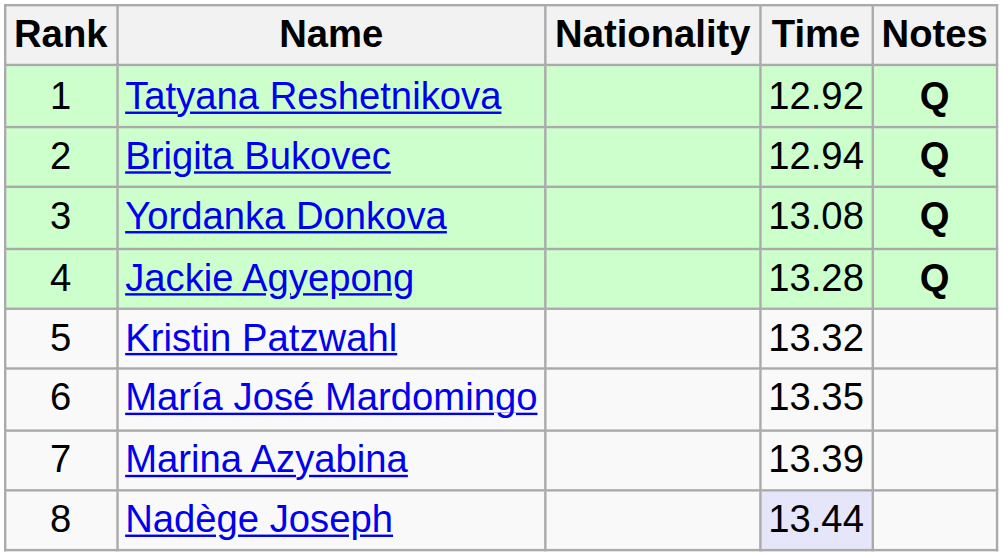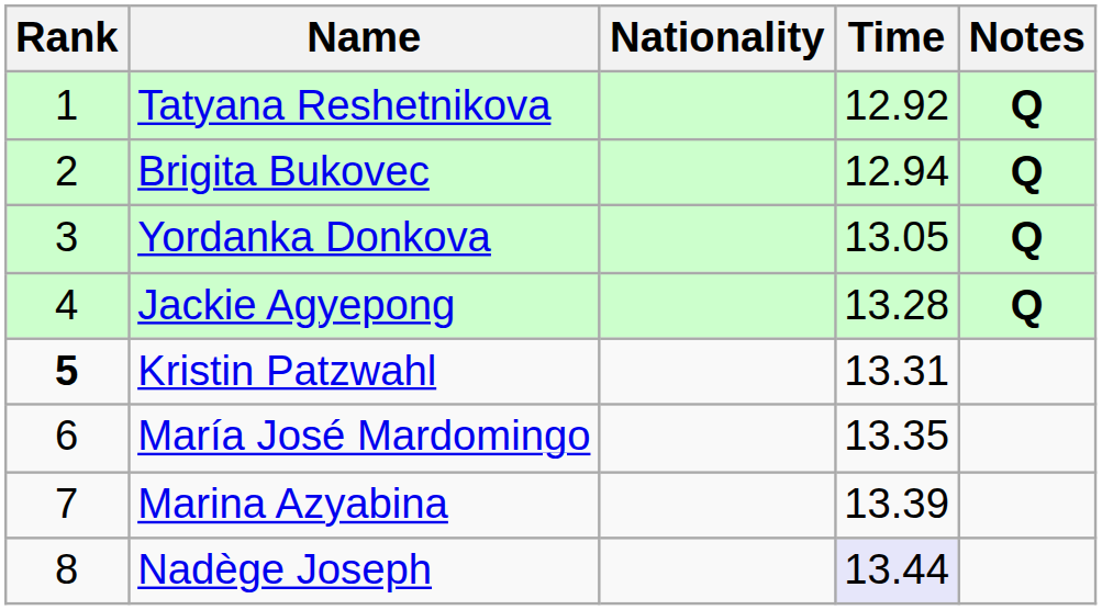 <table class="wikitable sortable" style="text-align:center">
 <tr>
 <th>Rank</th>
 <th>Name</th>
 <th>Nationality</th>
 <th>Time</th>
 <th>Notes</th>
 </tr>
 <tr bgcolor=ccffcc>
 <td>1</td>
 <td align=left><a href='#'>Tatyana Reshetnikova</a></td>
 <td align=left></td>
 <td>12.92</td>
 <td><strong>Q</strong></td>
 </tr>
 <tr bgcolor=ccffcc>
 <td>2</td>
 <td align=left><a href='#'>Brigita Bukovec</a></td>
 <td align=left></td>
 <td>12.94</td>
 <td><strong>Q</strong></td>
 </tr>
 <tr bgcolor=ccffcc>
 <td>3</td>
 <td align=left><a href='#'>Yordanka Donkova</a></td>
 <td align=left></td>
-<td>13.08</td>
+<td>13.05</td>
 <td><strong>Q</strong></td>
 </tr>
 <tr bgcolor=ccffcc>
 <td>4</td>
 <td align=left><a href='#'>Jackie Agyepong</a></td>
 <td align=left></td>
 <td>13.28</td>
 <td><strong>Q</strong></td>
 </tr>
 <tr>
-<td>5</td>
+<td><strong>5</strong></td>
 <td align=left><a href='#'>Kristin Patzwahl</a></td>
 <td align=left></td>
-<td>13.32</td>
+<td>13.31</td>
 <td></td>
 </tr>
 <tr>
 <td>6</td>
 <td align=left><a href='#'>María José Mardomingo</a></td>
 <td align=left></td>
 <td>13.35</td>
 <td></td>
 </tr>
 <tr>
 <td>7</td>
 <td align=left><a href='#'>Marina Azyabina</a></td>
 <td align=left></td>
 <td>13.39</td>
 <td></td>
 </tr>
 <tr>
 <td>8</td>
 <td align=left><a href='#'>Nadège Joseph</a></td>
 <td align=left></td>
 <td style="background: lavender;">13.44</td>
 <td></td>
 </tr>
 </table>
